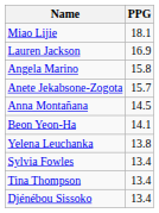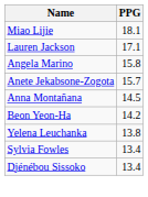 <table class=wikitable>
 <tr>
 <th>Name</th>
 <th>PPG</th>
 </tr>
 <tr>
 <td> <a href='#'>Miao Lijie</a></td>
 <td align=right>18.1</td>
 </tr>
 <tr>
 <td> <a href='#'>Lauren Jackson</a></td>
-<td align=right>16.9</td>
+<td align=right>17.1</td>
 </tr>
 <tr>
 <td> <a href='#'>Angela Marino</a></td>
 <td align=right>15.8</td>
 </tr>
 <tr>
 <td> <a href='#'>Anete Jekabsone-Zogota</a></td>
 <td align=right>15.7</td>
 </tr>
 <tr>
 <td> <a href='#'>Anna Montañana</a></td>
 <td align=right>14.5</td>
 </tr>
 <tr>
 <td> <a href='#'>Beon Yeon-Ha</a></td>
-<td align=right>14.1</td>
+<td align=right>14.2</td>
 </tr>
 <tr>
 <td> <a href='#'>Yelena Leuchanka</a></td>
 <td align=right>13.8</td>
 </tr>
 <tr>
 <td> <a href='#'>Sylvia Fowles</a></td>
 <td align=right>13.4</td>
 </tr>
 <tr>
-<td> <a href='#'>Tina Thompson</a></td>
-<td align=right>13.4</td>
-</tr>
-<tr>
 <td> <a href='#'>Djénébou Sissoko</a></td>
 <td align=right>13.4</td>
 </tr>
 </table>
